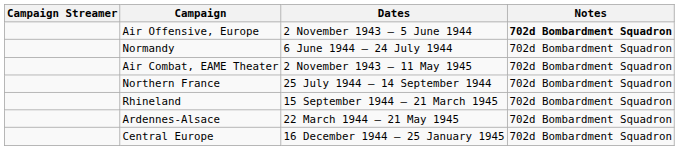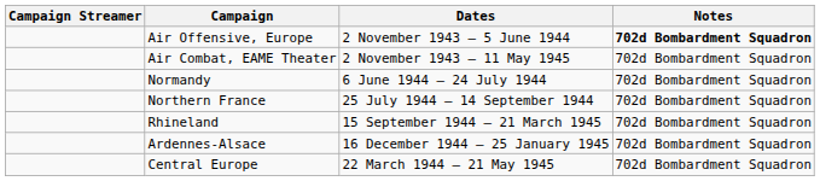 <table class="wikitable">
 <tr style="background:#efefef;">
 <th>Campaign Streamer</th>
 <th>Campaign</th>
 <th>Dates</th>
 <th>Notes</th>
 </tr>
 <tr>
 <td></td>
 <td>Air Offensive, Europe</td>
 <td>2 November 1943 – 5 June 1944</td>
 <td><strong>702d Bombardment Squadron</strong></td>
 </tr>
 <tr>
 <td></td>
-<td>Normandy</td>
-<td>6 June 1944 – 24 July 1944</td>
+<td>Air Combat, EAME Theater</td>
+<td>2 November 1943 – 11 May 1945</td>
 <td>702d Bombardment Squadron</td>
 </tr>
 <tr>
 <td></td>
-<td>Air Combat, EAME Theater</td>
-<td>2 November 1943 – 11 May 1945</td>
+<td>Normandy</td>
+<td>6 June 1944 – 24 July 1944</td>
 <td>702d Bombardment Squadron</td>
 </tr>
 <tr>
 <td></td>
 <td>Northern France</td>
 <td>25 July 1944 – 14 September 1944</td>
 <td>702d Bombardment Squadron</td>
 </tr>
 <tr>
 <td></td>
 <td>Rhineland</td>
 <td>15 September 1944 – 21 March 1945</td>
 <td>702d Bombardment Squadron</td>
 </tr>
 <tr>
 <td></td>
 <td>Ardennes-Alsace</td>
-<td>22 March 1944 – 21 May 1945</td>
+<td>16 December 1944 – 25 January 1945</td>
 <td>702d Bombardment Squadron</td>
 </tr>
 <tr>
 <td></td>
 <td>Central Europe</td>
-<td>16 December 1944 – 25 January 1945</td>
+<td>22 March 1944 – 21 May 1945</td>
 <td>702d Bombardment Squadron</td>
 </tr>
 </table>
